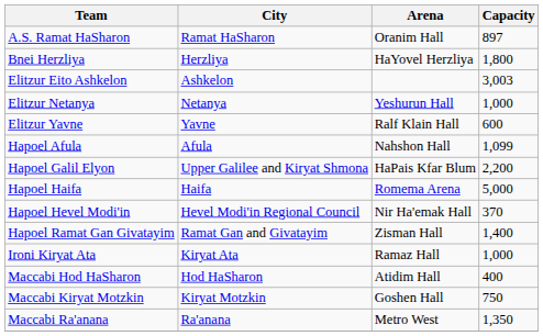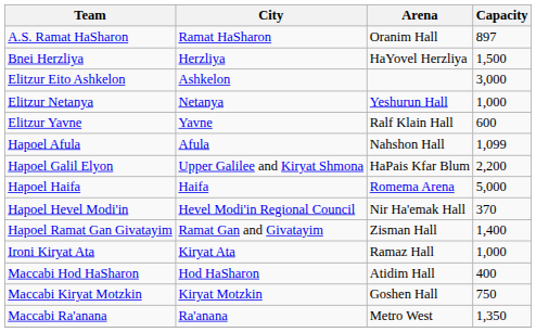 <table class="wikitable sortable" border="1">
 <tr>
 <th>Team</th>
 <th>City</th>
 <th>Arena</th>
 <th>Capacity</th>
 </tr>
 <tr>
 <td><a href='#'>A.S. Ramat HaSharon</a></td>
 <td><a href='#'>Ramat HaSharon</a></td>
 <td>Oranim Hall</td>
 <td>897</td>
 </tr>
 <tr>
 <td><a href='#'>Bnei Herzliya</a></td>
 <td><a href='#'>Herzliya</a></td>
 <td>HaYovel Herzliya</td>
-<td>1,800</td>
+<td>1,500</td>
 </tr>
 <tr>
 <td><a href='#'>Elitzur Eito Ashkelon</a></td>
 <td><a href='#'>Ashkelon</a></td>
 <td></td>
-<td>3,003</td>
+<td>3,000</td>
 </tr>
 <tr>
 <td><a href='#'>Elitzur Netanya</a></td>
 <td><a href='#'>Netanya</a></td>
 <td><a href='#'>Yeshurun Hall</a></td>
 <td>1,000</td>
 </tr>
 <tr>
 <td><a href='#'>Elitzur Yavne</a></td>
 <td><a href='#'>Yavne</a></td>
 <td>Ralf Klain Hall</td>
 <td>600</td>
 </tr>
 <tr>
 <td><a href='#'>Hapoel Afula</a></td>
 <td><a href='#'>Afula</a></td>
 <td>Nahshon Hall</td>
 <td>1,099</td>
 </tr>
 <tr>
 <td><a href='#'>Hapoel Galil Elyon</a></td>
 <td><a href='#'>Upper Galilee</a> and <a href='#'>Kiryat Shmona</a></td>
 <td>HaPais Kfar Blum</td>
 <td>2,200</td>
 </tr>
 <tr>
 <td><a href='#'>Hapoel Haifa</a></td>
 <td><a href='#'>Haifa</a></td>
 <td><a href='#'>Romema Arena</a></td>
 <td>5,000</td>
 </tr>
 <tr>
 <td><a href='#'>Hapoel Hevel Modi'in</a></td>
 <td><a href='#'>Hevel Modi'in Regional Council</a></td>
 <td>Nir Ha'emak Hall</td>
 <td>370</td>
 </tr>
 <tr>
 <td><a href='#'>Hapoel Ramat Gan Givatayim</a></td>
 <td><a href='#'>Ramat Gan</a> and <a href='#'>Givatayim</a></td>
 <td>Zisman Hall</td>
 <td>1,400</td>
 </tr>
 <tr>
 <td><a href='#'>Ironi Kiryat Ata</a></td>
 <td><a href='#'>Kiryat Ata</a></td>
 <td>Ramaz Hall</td>
 <td>1,000</td>
 </tr>
 <tr>
 <td><a href='#'>Maccabi Hod HaSharon</a></td>
 <td><a href='#'>Hod HaSharon</a></td>
 <td>Atidim Hall</td>
 <td>400</td>
 </tr>
 <tr>
 <td><a href='#'>Maccabi Kiryat Motzkin</a></td>
 <td><a href='#'>Kiryat Motzkin</a></td>
 <td>Goshen Hall</td>
 <td>750</td>
 </tr>
 <tr>
 <td><a href='#'>Maccabi Ra'anana</a></td>
 <td><a href='#'>Ra'anana</a></td>
 <td>Metro West</td>
 <td>1,350</td>
 </tr>
 <tr>
 </tr>
 </table>
